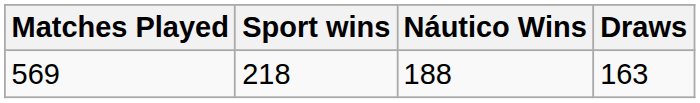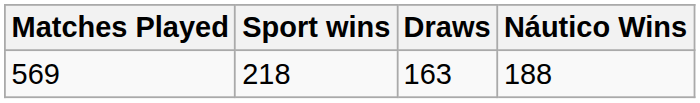 <table class="wikitable">
 <tr>
 <th>Matches Played</th>
 <th>Sport wins</th>
+<th>Draws</th>
 <th>Náutico Wins</th>
-<th>Draws</th>
 </tr>
 <tr>
 <td>569</td>
 <td>218</td>
+<td>163</td>
 <td>188</td>
-<td>163</td>
 </tr>
 </table>
